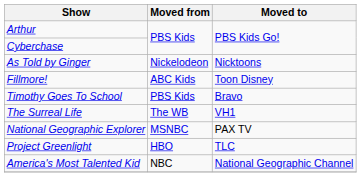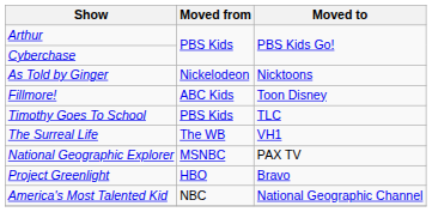 <table class="wikitable sortable">
 <tr>
 <th>Show</th>
 <th>Moved from</th>
 <th>Moved to</th>
 </tr>
 <tr>
 <td><em><a href='#'>Arthur</a></em></td>
 <td rowspan="2"><a href='#'>PBS Kids</a></td>
 <td rowspan="2"><a href='#'>PBS Kids Go!</a></td>
 </tr>
 <tr>
 <td><em><a href='#'>Cyberchase</a></em></td>
 </tr>
 <tr>
 <td><em><a href='#'>As Told by Ginger</a></em></td>
 <td><a href='#'>Nickelodeon</a></td>
 <td><a href='#'>Nicktoons</a></td>
 </tr>
 <tr>
 <td><em><a href='#'>Fillmore!</a></em></td>
 <td><a href='#'>ABC Kids</a></td>
 <td><a href='#'>Toon Disney</a></td>
 </tr>
 <tr>
 <td><em><a href='#'>Timothy Goes To School</a></em></td>
 <td><a href='#'>PBS Kids</a></td>
-<td><a href='#'>Bravo</a></td>
+<td><a href='#'>TLC</a></td>
 </tr>
 <tr>
 <td><em><a href='#'>The Surreal Life</a></em></td>
 <td><a href='#'>The WB</a></td>
 <td><a href='#'>VH1</a></td>
 </tr>
 <tr>
 <td><em><a href='#'>National Geographic Explorer</a></em></td>
 <td><a href='#'>MSNBC</a></td>
 <td>PAX TV</td>
 </tr>
 <tr>
 <td><em><a href='#'>Project Greenlight</a></em></td>
 <td><a href='#'>HBO</a></td>
-<td><a href='#'>TLC</a></td>
+<td><a href='#'>Bravo</a></td>
 </tr>
 <tr>
 <td><em><a href='#'>America's Most Talented Kid</a></em></td>
 <td>NBC</td>
 <td><a href='#'>National Geographic Channel</a></td>
 </tr>
 <tr>
 </tr>
 </table>
